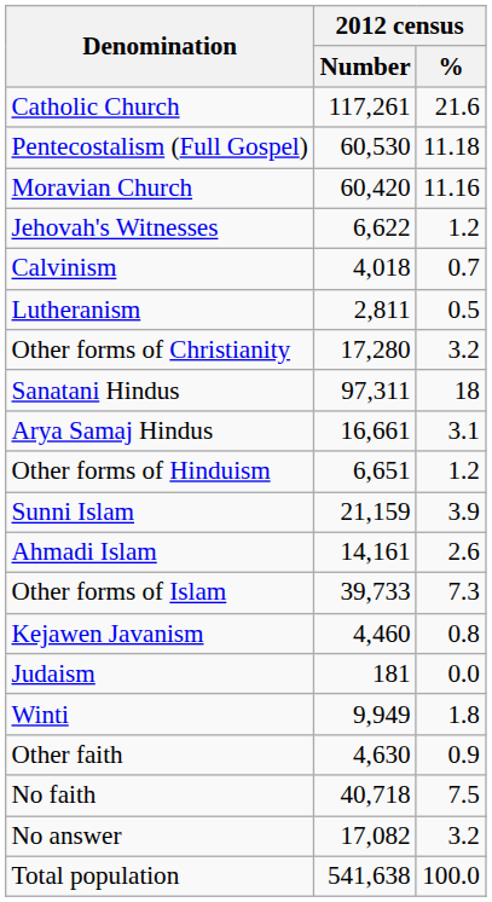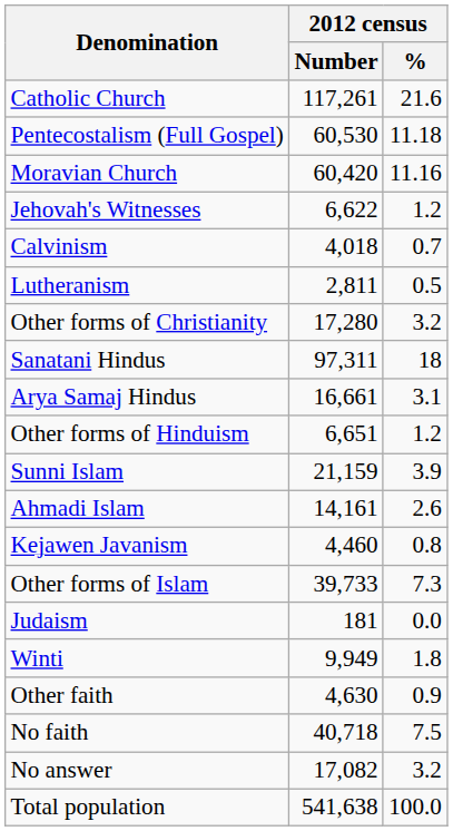 <table class="wikitable">
 <tr>
 <th rowspan="2">Denomination</th>
 <th colspan="2">2012 census</th>
 </tr>
 <tr>
 <th>Number</th>
 <th>%</th>
 </tr>
 <tr>
 <td><a href='#'>Catholic Church</a></td>
 <td align=right>117,261</td>
 <td align=right>21.6</td>
 </tr>
 <tr>
 <td><a href='#'>Pentecostalism</a> (<a href='#'>Full Gospel</a>)</td>
 <td align=right>60,530</td>
 <td align=right>11.18</td>
 </tr>
 <tr>
 <td><a href='#'>Moravian Church</a></td>
 <td align=right>60,420</td>
 <td align=right>11.16</td>
 </tr>
 <tr>
 <td><a href='#'>Jehovah's Witnesses</a></td>
 <td align=right>6,622</td>
 <td align=right>1.2</td>
 </tr>
 <tr>
 <td><a href='#'>Calvinism</a></td>
 <td align=right>4,018</td>
 <td align=right>0.7</td>
 </tr>
 <tr>
 <td><a href='#'>Lutheranism</a></td>
 <td align=right>2,811</td>
 <td align=right>0.5</td>
 </tr>
 <tr>
 <td>Other forms of <a href='#'>Christianity</a></td>
 <td align=right>17,280</td>
 <td align=right>3.2</td>
 </tr>
 <tr>
 <td><a href='#'>Sanatani</a> Hindus</td>
 <td align=right>97,311</td>
 <td align=right>18</td>
 </tr>
 <tr>
 <td><a href='#'>Arya Samaj</a> Hindus</td>
 <td align=right>16,661</td>
 <td align=right>3.1</td>
 </tr>
 <tr>
 <td>Other forms of <a href='#'>Hinduism</a></td>
 <td align=right>6,651</td>
 <td align=right>1.2</td>
 </tr>
 <tr>
 <td><a href='#'>Sunni Islam</a></td>
 <td align=right>21,159</td>
 <td align=right>3.9</td>
 </tr>
 <tr>
 <td><a href='#'>Ahmadi Islam</a></td>
 <td align=right>14,161</td>
 <td align=right>2.6</td>
 </tr>
 <tr>
+<td><a href='#'>Kejawen Javanism</a></td>
+<td align=right>4,460</td>
+<td align=right>0.8</td>
+</tr>
+<tr>
 <td>Other forms of <a href='#'>Islam</a></td>
 <td align=right>39,733</td>
 <td align=right>7.3</td>
-</tr>
-<tr>
-<td><a href='#'>Kejawen Javanism</a></td>
-<td align=right>4,460</td>
-<td align=right>0.8</td>
 </tr>
 <tr>
 <td><a href='#'>Judaism</a></td>
 <td align=right>181</td>
 <td align=right>0.0</td>
 </tr>
 <tr>
 <td><a href='#'>Winti</a></td>
 <td align=right>9,949</td>
 <td align=right>1.8</td>
 </tr>
 <tr>
 <td>Other faith</td>
 <td align=right>4,630</td>
 <td align=right>0.9</td>
 </tr>
 <tr>
 <td>No faith</td>
 <td align=right>40,718</td>
 <td align=right>7.5</td>
 </tr>
 <tr>
 <td>No answer</td>
 <td align=right>17,082</td>
 <td align=right>3.2</td>
 </tr>
 <tr>
 <td>Total population</td>
 <td align=right>541,638</td>
 <td align=right>100.0</td>
 </tr>
 </table>
